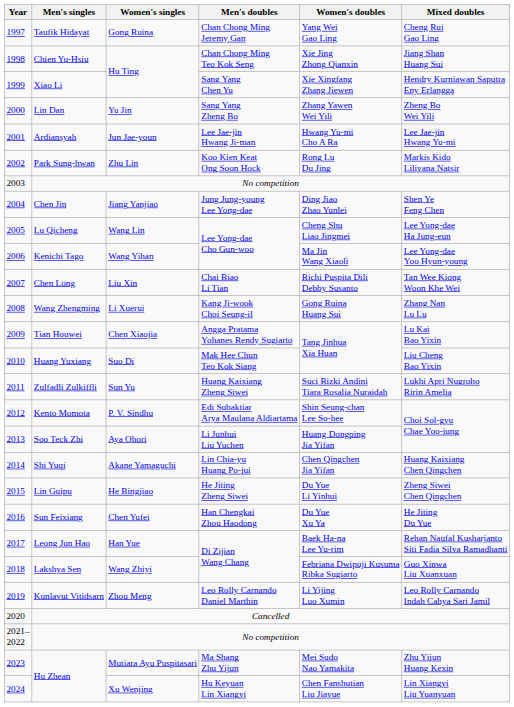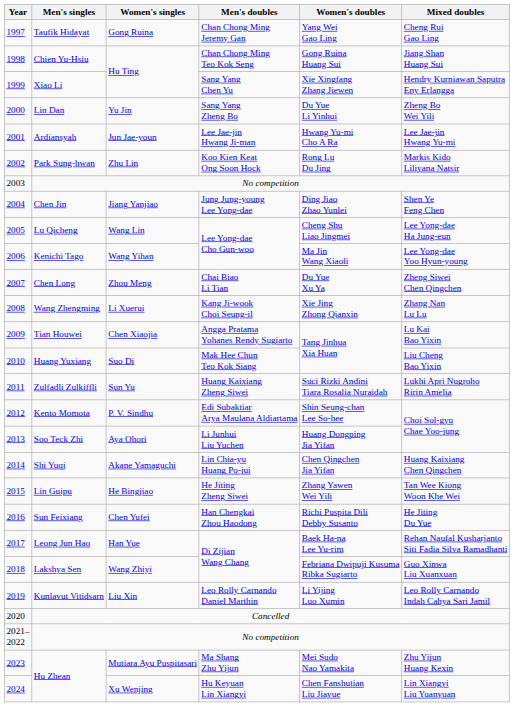 <table class=wikitable style="font-size:90%;">
 <tr>
 <th>Year</th>
 <th>Men's singles</th>
 <th>Women's singles</th>
 <th>Men's doubles</th>
 <th>Women's doubles</th>
 <th>Mixed doubles</th>
 </tr>
 <tr>
 <td><a href='#'>1997</a></td>
 <td> <a href='#'>Taufik Hidayat</a></td>
 <td> <a href='#'>Gong Ruina</a></td>
 <td> <a href='#'>Chan Chong Ming</a><br> <a href='#'>Jeremy Gan</a></td>
 <td> <a href='#'>Yang Wei</a><br> <a href='#'>Gao Ling</a></td>
 <td> <a href='#'>Cheng Rui</a><br> <a href='#'>Gao Ling</a></td>
 </tr>
 <tr>
 <td><a href='#'>1998</a></td>
 <td> <a href='#'>Chien Yu-Hsiu</a></td>
 <td rowspan="2"> <a href='#'>Hu Ting</a></td>
 <td> <a href='#'>Chan Chong Ming</a><br> <a href='#'>Teo Kok Seng</a></td>
-<td> <a href='#'>Xie Jing</a><br> <a href='#'>Zhong Qianxin</a></td>
+<td> <a href='#'>Gong Ruina</a><br> <a href='#'>Huang Sui</a></td>
 <td> <a href='#'>Jiang Shan</a><br> <a href='#'>Huang Sui</a></td>
 </tr>
 <tr>
 <td><a href='#'>1999</a></td>
 <td> <a href='#'>Xiao Li</a></td>
 <td> <a href='#'>Sang Yang</a><br> <a href='#'>Chen Yu</a></td>
 <td> <a href='#'>Xie Xingfang</a><br> <a href='#'>Zhang Jiewen</a></td>
 <td> <a href='#'>Hendry Kurniawan Saputra</a><br> <a href='#'>Eny Erlangga</a></td>
 </tr>
 <tr>
 <td><a href='#'>2000</a></td>
 <td> <a href='#'>Lin Dan</a></td>
 <td> <a href='#'>Yu Jin</a></td>
 <td> <a href='#'>Sang Yang</a><br> <a href='#'>Zheng Bo</a></td>
-<td> <a href='#'>Zhang Yawen</a><br> <a href='#'>Wei Yili</a></td>
+<td> <a href='#'>Du Yue</a><br> <a href='#'>Li Yinhui</a></td>
 <td> <a href='#'>Zheng Bo</a><br> <a href='#'>Wei Yili</a></td>
 </tr>
 <tr>
 <td><a href='#'>2001</a></td>
 <td> <a href='#'>Ardiansyah</a></td>
 <td> <a href='#'>Jun Jae-youn</a></td>
 <td> <a href='#'>Lee Jae-jin</a><br> <a href='#'>Hwang Ji-man</a></td>
 <td> <a href='#'>Hwang Yu-mi</a><br> <a href='#'>Cho A Ra</a></td>
 <td> <a href='#'>Lee Jae-jin</a><br> <a href='#'>Hwang Yu-mi</a></td>
 </tr>
 <tr>
 <td><a href='#'>2002</a></td>
 <td> <a href='#'>Park Sung-hwan</a></td>
 <td> <a href='#'>Zhu Lin</a></td>
 <td> <a href='#'>Koo Kien Keat</a><br> <a href='#'>Ong Soon Hock</a></td>
 <td> <a href='#'>Rong Lu</a><br> <a href='#'>Du Jing</a></td>
 <td> <a href='#'>Markis Kido</a><br> <a href='#'>Liliyana Natsir</a></td>
 </tr>
 <tr>
 <td>2003</td>
 <td colspan="5" align="center"><em>No competition</em></td>
 </tr>
 <tr>
 <td><a href='#'>2004</a></td>
 <td> <a href='#'>Chen Jin</a></td>
 <td> <a href='#'>Jiang Yanjiao</a></td>
 <td> <a href='#'>Jung Jung-young</a><br> <a href='#'>Lee Yong-dae</a></td>
 <td> <a href='#'>Ding Jiao</a><br> <a href='#'>Zhao Yunlei</a></td>
 <td> <a href='#'>Shen Ye</a><br> <a href='#'>Feng Chen</a></td>
 </tr>
 <tr>
 <td><a href='#'>2005</a></td>
 <td> <a href='#'>Lu Qicheng</a></td>
 <td> <a href='#'>Wang Lin</a></td>
 <td rowspan="2"> <a href='#'>Lee Yong-dae</a><br> <a href='#'>Cho Gun-woo</a></td>
 <td> <a href='#'>Cheng Shu</a><br> <a href='#'>Liao Jingmei</a></td>
 <td> <a href='#'>Lee Yong-dae</a><br> <a href='#'>Ha Jung-eun</a></td>
 </tr>
 <tr>
 <td><a href='#'>2006</a></td>
 <td> <a href='#'>Kenichi Tago</a></td>
 <td> <a href='#'>Wang Yihan</a></td>
 <td> <a href='#'>Ma Jin</a><br> <a href='#'>Wang Xiaoli</a></td>
 <td> <a href='#'>Lee Yong-dae</a><br> <a href='#'>Yoo Hyun-young</a></td>
 </tr>
 <tr>
 <td><a href='#'>2007</a></td>
 <td> <a href='#'>Chen Long</a></td>
-<td> <a href='#'>Liu Xin</a></td>
+<td> <a href='#'>Zhou Meng</a></td>
 <td> <a href='#'>Chai Biao</a><br> <a href='#'>Li Tian</a></td>
-<td> <a href='#'>Richi Puspita Dili</a><br> <a href='#'>Debby Susanto</a></td>
-<td> <a href='#'>Tan Wee Kiong</a><br> <a href='#'>Woon Khe Wei</a></td>
+<td> <a href='#'>Du Yue</a><br> <a href='#'>Xu Ya</a></td>
+<td> <a href='#'>Zheng Siwei</a><br> <a href='#'>Chen Qingchen</a></td>
 </tr>
 <tr>
 <td><a href='#'>2008</a></td>
 <td> <a href='#'>Wang Zhengming</a></td>
 <td> <a href='#'>Li Xuerui</a></td>
 <td> <a href='#'>Kang Ji-wook</a><br> <a href='#'>Choi Seung-il</a></td>
-<td> <a href='#'>Gong Ruina</a><br> <a href='#'>Huang Sui</a></td>
+<td> <a href='#'>Xie Jing</a><br> <a href='#'>Zhong Qianxin</a></td>
 <td> <a href='#'>Zhang Nan</a><br> <a href='#'>Lu Lu</a></td>
 </tr>
 <tr>
 <td><a href='#'>2009</a></td>
 <td> <a href='#'>Tian Houwei</a></td>
 <td> <a href='#'>Chen Xiaojia</a></td>
 <td> <a href='#'>Angga Pratama</a><br> <a href='#'>Yohanes Rendy Sugiarto</a></td>
 <td rowspan="2"> <a href='#'>Tang Jinhua</a><br> <a href='#'>Xia Huan</a></td>
 <td> <a href='#'>Lu Kai</a><br> <a href='#'>Bao Yixin</a></td>
 </tr>
 <tr>
 <td><a href='#'>2010</a></td>
 <td> <a href='#'>Huang Yuxiang</a></td>
 <td> <a href='#'>Suo Di</a></td>
 <td> <a href='#'>Mak Hee Chun</a><br> <a href='#'>Teo Kok Siang</a></td>
 <td> <a href='#'>Liu Cheng</a><br> <a href='#'>Bao Yixin</a></td>
 </tr>
 <tr>
 <td><a href='#'>2011</a></td>
 <td> <a href='#'>Zulfadli Zulkiffli</a></td>
 <td> <a href='#'>Sun Yu</a></td>
 <td> <a href='#'>Huang Kaixiang</a><br> <a href='#'>Zheng Siwei</a></td>
 <td> <a href='#'>Suci Rizki Andini</a><br> <a href='#'>Tiara Rosalia Nuraidah</a></td>
 <td> <a href='#'>Lukhi Apri Nugroho</a><br> <a href='#'>Ririn Amelia</a></td>
 </tr>
 <tr>
 <td><a href='#'>2012</a></td>
 <td> <a href='#'>Kento Momota</a></td>
 <td> <a href='#'>P. V. Sindhu</a></td>
 <td> <a href='#'>Edi Subaktiar</a><br> <a href='#'>Arya Maulana Aldiartama</a></td>
 <td> <a href='#'>Shin Seung-chan</a><br> <a href='#'>Lee So-hee</a></td>
 <td rowspan="2"> <a href='#'>Choi Sol-gyu</a><br> <a href='#'>Chae Yoo-jung</a></td>
 </tr>
 <tr>
 <td><a href='#'>2013</a></td>
 <td> <a href='#'>Soo Teck Zhi</a></td>
 <td> <a href='#'>Aya Ohori</a></td>
 <td> <a href='#'>Li Junhui</a><br> <a href='#'>Liu Yuchen</a></td>
 <td> <a href='#'>Huang Dongping</a><br> <a href='#'>Jia Yifan</a></td>
 </tr>
 <tr>
 <td><a href='#'>2014</a></td>
 <td> <a href='#'>Shi Yuqi</a></td>
 <td> <a href='#'>Akane Yamaguchi</a></td>
 <td> <a href='#'>Lin Chia-yu</a><br> <a href='#'>Huang Po-jui</a></td>
 <td> <a href='#'>Chen Qingchen</a><br> <a href='#'>Jia Yifan</a></td>
 <td> <a href='#'>Huang Kaixiang</a><br> <a href='#'>Chen Qingchen</a></td>
 </tr>
 <tr>
 <td><a href='#'>2015</a></td>
 <td> <a href='#'>Lin Guipu</a></td>
 <td> <a href='#'>He Bingjiao</a></td>
 <td> <a href='#'>He Jiting</a><br> <a href='#'>Zheng Siwei</a></td>
-<td> <a href='#'>Du Yue</a><br> <a href='#'>Li Yinhui</a></td>
-<td> <a href='#'>Zheng Siwei</a><br> <a href='#'>Chen Qingchen</a></td>
+<td> <a href='#'>Zhang Yawen</a><br> <a href='#'>Wei Yili</a></td>
+<td> <a href='#'>Tan Wee Kiong</a><br> <a href='#'>Woon Khe Wei</a></td>
 </tr>
 <tr>
 <td><a href='#'>2016</a></td>
 <td> <a href='#'>Sun Feixiang</a></td>
 <td> <a href='#'>Chen Yufei</a></td>
 <td> <a href='#'>Han Chengkai</a><br> <a href='#'>Zhou Haodong</a></td>
-<td> <a href='#'>Du Yue</a><br> <a href='#'>Xu Ya</a></td>
+<td> <a href='#'>Richi Puspita Dili</a><br> <a href='#'>Debby Susanto</a></td>
 <td> <a href='#'>He Jiting</a><br> <a href='#'>Du Yue</a></td>
 </tr>
 <tr>
 <td><a href='#'>2017</a></td>
 <td> <a href='#'>Leong Jun Hao</a></td>
 <td> <a href='#'>Han Yue</a></td>
 <td rowspan="2"> <a href='#'>Di Zijian</a><br> <a href='#'>Wang Chang</a></td>
 <td> <a href='#'>Baek Ha-na</a><br> <a href='#'>Lee Yu-rim</a></td>
 <td> <a href='#'>Rehan Naufal Kusharjanto</a><br> <a href='#'>Siti Fadia Silva Ramadhanti</a></td>
 </tr>
 <tr>
 <td><a href='#'>2018</a></td>
 <td> <a href='#'>Lakshya Sen</a></td>
 <td> <a href='#'>Wang Zhiyi</a></td>
 <td> <a href='#'>Febriana Dwipuji Kusuma</a><br> <a href='#'>Ribka Sugiarto</a></td>
 <td> <a href='#'>Guo Xinwa</a><br> <a href='#'>Liu Xuanxuan</a></td>
 </tr>
 <tr>
 <td><a href='#'>2019</a></td>
 <td> <a href='#'>Kunlavut Vitidsarn</a></td>
-<td> <a href='#'>Zhou Meng</a></td>
+<td> <a href='#'>Liu Xin</a></td>
 <td> <a href='#'>Leo Rolly Carnando</a><br> <a href='#'>Daniel Marthin</a></td>
 <td> <a href='#'>Li Yijing</a><br> <a href='#'>Luo Xumin</a></td>
 <td> <a href='#'>Leo Rolly Carnando</a><br> <a href='#'>Indah Cahya Sari Jamil</a></td>
 </tr>
 <tr>
 <td>2020</td>
 <td colspan="5" align="center"><em>Cancelled</em></td>
 </tr>
 <tr>
 <td>2021–<br>2022</td>
 <td colspan="5" align="center"><em>No competition</em></td>
 </tr>
 <tr>
 <td><a href='#'>2023</a></td>
 <td rowspan="2"> <a href='#'>Hu Zhean</a></td>
 <td> <a href='#'>Mutiara Ayu Puspitasari</a></td>
 <td> <a href='#'>Ma Shang</a><br> <a href='#'>Zhu Yijun</a></td>
 <td> <a href='#'>Mei Sudo</a><br> <a href='#'>Nao Yamakita</a></td>
 <td> <a href='#'>Zhu Yijun</a><br> <a href='#'>Huang Kexin</a></td>
 </tr>
 <tr>
 <td><a href='#'>2024</a></td>
 <td> <a href='#'>Xu Wenjing</a></td>
 <td> <a href='#'>Hu Keyuan</a><br> <a href='#'>Lin Xiangyi</a></td>
 <td> <a href='#'>Chen Fanshutian</a><br> <a href='#'>Liu Jiayue</a></td>
 <td> <a href='#'>Lin Xiangyi</a><br> <a href='#'>Liu Yuanyuan</a></td>
 </tr>
 </table>
